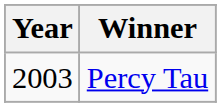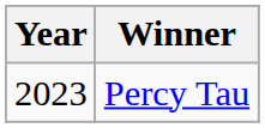 <table class="wikitable">
 <tr>
 <th>Year</th>
 <th>Winner</th>
 </tr>
 <tr>
-<td>2003</td>
+<td>2023</td>
 <td><a href='#'>Percy Tau</a></td>
 </tr>
 </table>
